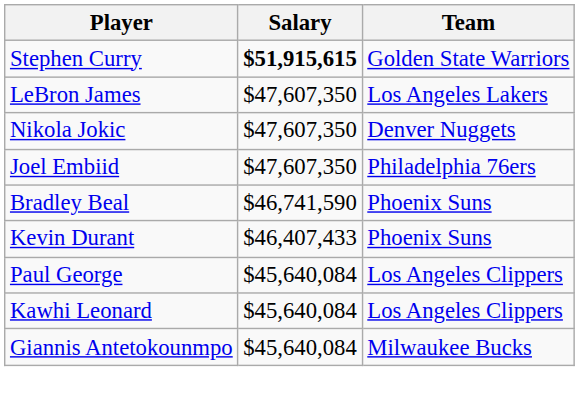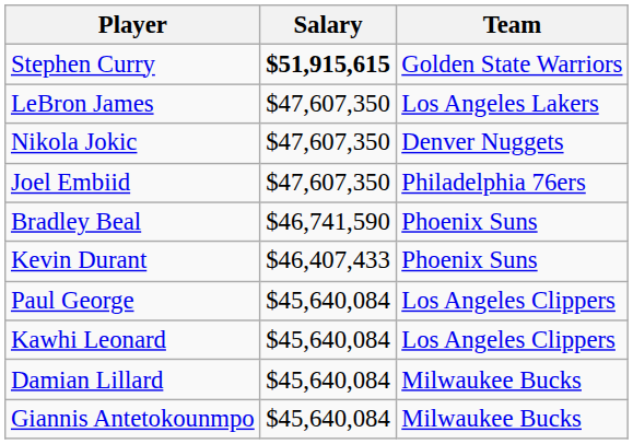 <table class="wikitable">
 <tr>
 <th>Player</th>
 <th>Salary</th>
 <th>Team</th>
 </tr>
 <tr>
 <td><a href='#'>Stephen Curry</a></td>
 <td><strong>$51,915,615</strong></td>
 <td><a href='#'>Golden State Warriors</a></td>
 </tr>
 <tr>
 <td><a href='#'>LeBron James</a></td>
 <td>$47,607,350</td>
 <td><a href='#'>Los Angeles Lakers</a></td>
 </tr>
 <tr>
 <td><a href='#'>Nikola Jokic</a></td>
 <td>$47,607,350</td>
 <td><a href='#'>Denver Nuggets</a></td>
 </tr>
 <tr>
 <td><a href='#'>Joel Embiid</a></td>
 <td>$47,607,350</td>
 <td><a href='#'>Philadelphia 76ers</a></td>
 </tr>
 <tr>
 <td><a href='#'>Bradley Beal</a></td>
 <td>$46,741,590</td>
 <td><a href='#'>Phoenix Suns</a></td>
 </tr>
 <tr>
 <td><a href='#'>Kevin Durant</a></td>
 <td>$46,407,433</td>
 <td><a href='#'>Phoenix Suns</a></td>
 </tr>
 <tr>
 <td><a href='#'>Paul George</a></td>
 <td>$45,640,084</td>
 <td><a href='#'>Los Angeles Clippers</a></td>
 </tr>
 <tr>
 <td><a href='#'>Kawhi Leonard</a></td>
 <td>$45,640,084</td>
 <td><a href='#'>Los Angeles Clippers</a></td>
 </tr>
 <tr>
+<td><a href='#'>Damian Lillard</a></td>
+<td>$45,640,084</td>
+<td><a href='#'>Milwaukee Bucks</a></td>
+</tr>
+<tr>
 <td><a href='#'>Giannis Antetokounmpo</a></td>
 <td>$45,640,084</td>
 <td><a href='#'>Milwaukee Bucks</a></td>
 </tr>
 </table>
